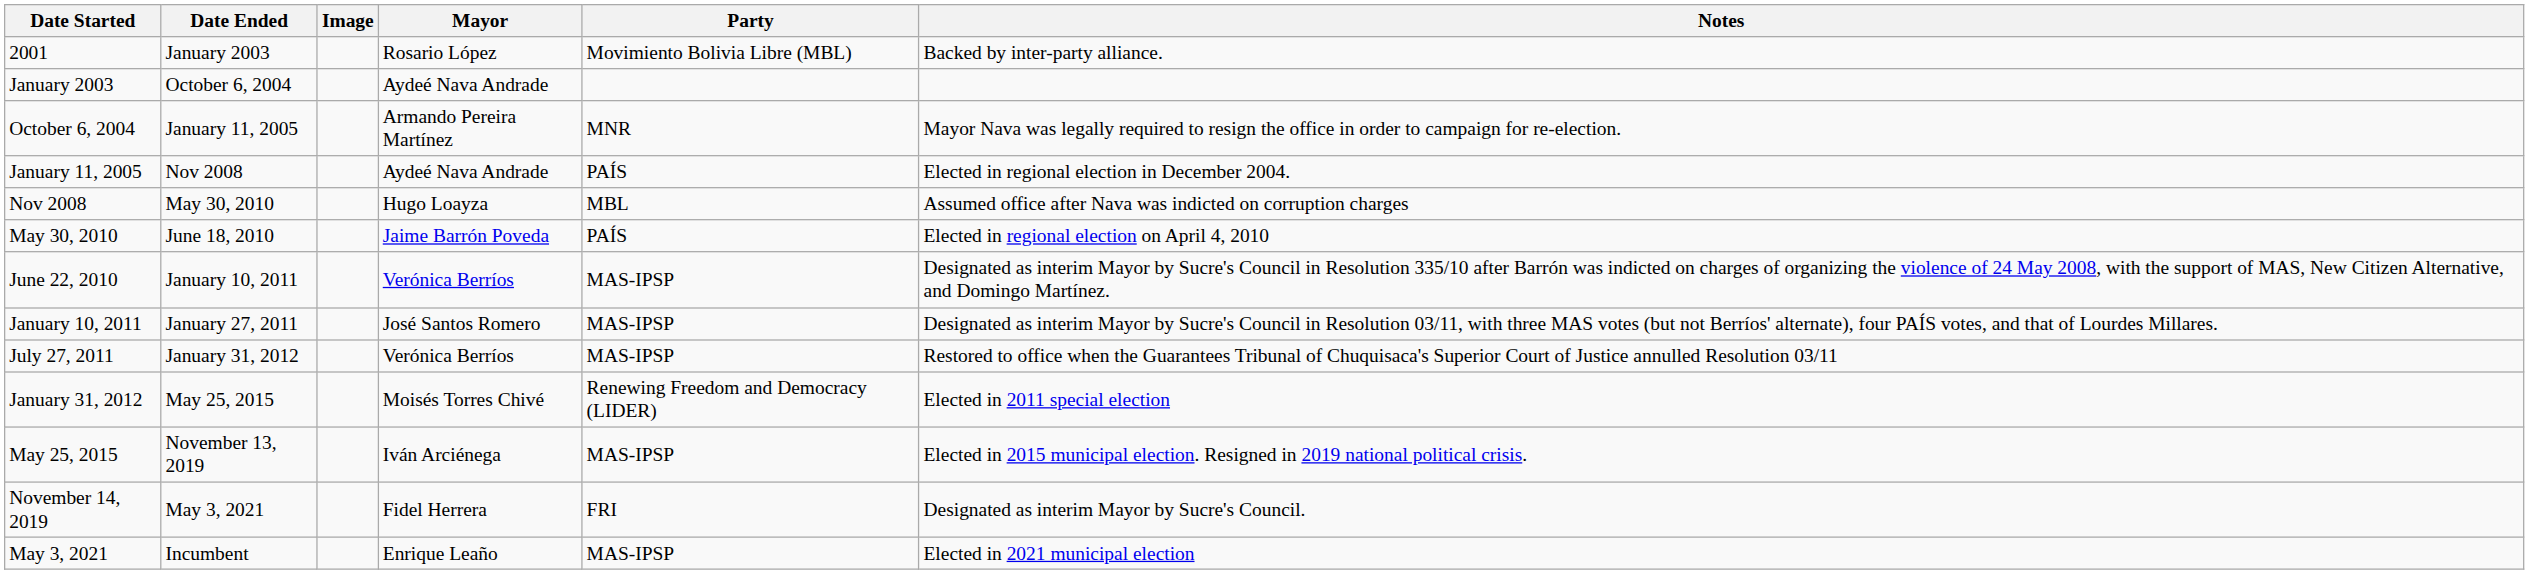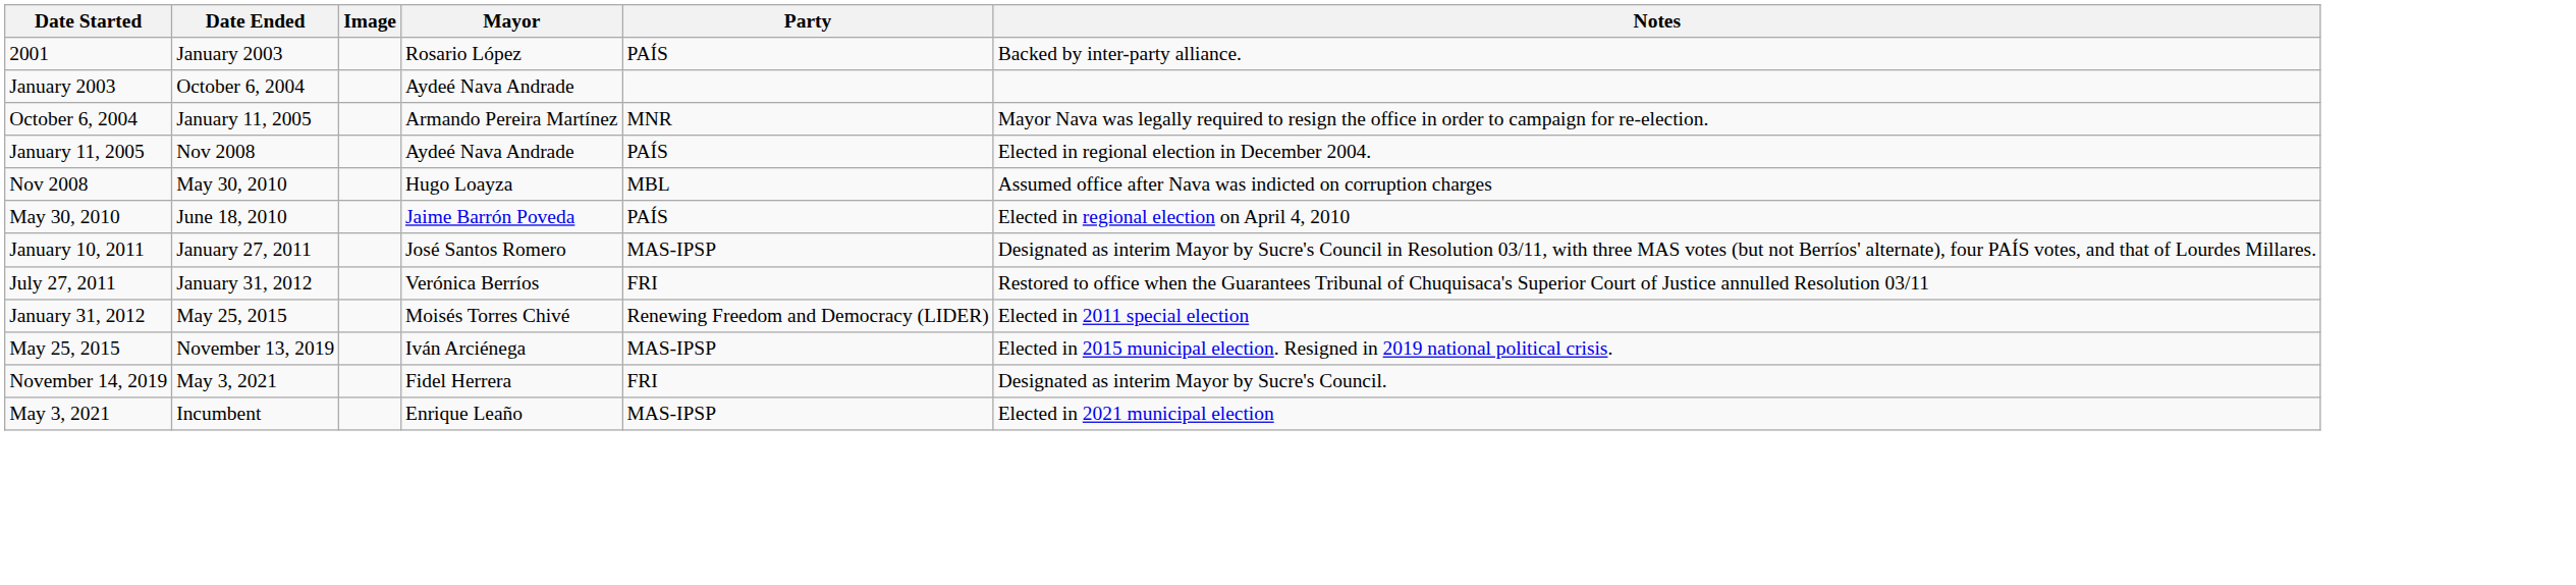 <table class="wikitable" style="font-size: 95%">
 <tr>
 <th><strong>Date Started</strong></th>
 <th><strong>Date Ended</strong></th>
 <th>Image</th>
 <th><strong>Mayor</strong></th>
 <th><strong>Party</strong></th>
 <th><strong>Notes</strong></th>
 </tr>
 <tr>
 <td>2001</td>
 <td>January 2003</td>
 <td></td>
 <td>Rosario López</td>
-<td>Movimiento Bolivia Libre (MBL)</td>
+<td>PAÍS</td>
 <td>Backed by inter-party alliance.</td>
 </tr>
 <tr>
 <td>January 2003</td>
 <td>October 6, 2004</td>
 <td></td>
 <td>Aydeé Nava Andrade</td>
 <td></td>
 <td></td>
 </tr>
 <tr>
 <td>October 6, 2004</td>
 <td>January 11, 2005</td>
 <td></td>
 <td>Armando Pereira Martínez</td>
 <td>MNR</td>
 <td>Mayor Nava was legally required to resign the office in order to campaign for re-election.</td>
 </tr>
 <tr>
 <td>January 11, 2005</td>
 <td>Nov 2008</td>
 <td></td>
 <td>Aydeé Nava Andrade</td>
 <td>PAÍS</td>
 <td>Elected in regional election in December 2004.</td>
 </tr>
 <tr>
 <td>Nov 2008</td>
 <td>May 30, 2010</td>
 <td></td>
 <td>Hugo Loayza</td>
 <td>MBL</td>
 <td>Assumed office after Nava was indicted on corruption charges</td>
 </tr>
 <tr>
 <td>May 30, 2010</td>
 <td>June 18, 2010</td>
 <td></td>
 <td><a href='#'>Jaime Barrón Poveda</a></td>
 <td>PAÍS</td>
 <td>Elected in <a href='#'>regional election</a> on April 4, 2010</td>
 </tr>
 <tr>
-<td>June 22, 2010</td>
-<td>January 10, 2011</td>
-<td></td>
-<td><a href='#'>Verónica Berríos</a></td>
-<td>MAS-IPSP</td>
-<td>Designated as interim Mayor by Sucre's Council in Resolution 335/10 after Barrón was indicted on charges of organizing the <a href='#'>violence of 24 May 2008</a>, with the support of MAS, New Citizen Alternative, and Domingo Martínez.</td>
-</tr>
-<tr>
 <td>January 10, 2011</td>
 <td>January 27, 2011</td>
 <td></td>
 <td>José Santos Romero</td>
 <td>MAS-IPSP</td>
 <td>Designated as interim Mayor by Sucre's Council in Resolution 03/11, with three MAS votes (but not Berríos' alternate), four PAÍS votes, and that of Lourdes Millares.</td>
 </tr>
 <tr>
 <td>July 27, 2011</td>
 <td>January 31, 2012</td>
 <td></td>
 <td>Verónica Berríos</td>
-<td>MAS-IPSP</td>
+<td>FRI</td>
 <td>Restored to office when the Guarantees Tribunal of Chuquisaca's Superior Court of Justice annulled Resolution 03/11</td>
 </tr>
 <tr>
 <td>January 31, 2012</td>
 <td>May 25, 2015</td>
 <td></td>
 <td>Moisés Torres Chivé</td>
 <td>Renewing Freedom and Democracy (LIDER)</td>
 <td>Elected in <a href='#'>2011 special election</a></td>
 </tr>
 <tr>
 <td>May 25, 2015</td>
 <td>November 13, 2019</td>
 <td></td>
 <td>Iván Arciénega</td>
 <td>MAS-IPSP</td>
 <td>Elected in <a href='#'>2015 municipal election</a>. Resigned in <a href='#'>2019 national political crisis</a>.</td>
 </tr>
 <tr>
 <td>November 14, 2019</td>
 <td>May 3, 2021</td>
 <td></td>
 <td>Fidel Herrera</td>
 <td>FRI</td>
 <td>Designated as interim Mayor by Sucre's Council.</td>
 </tr>
 <tr>
 <td>May 3, 2021</td>
 <td>Incumbent</td>
 <td></td>
 <td>Enrique Leaño</td>
 <td>MAS-IPSP</td>
 <td>Elected in <a href='#'>2021 municipal election</a></td>
 </tr>
 </table>
